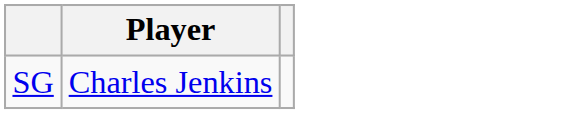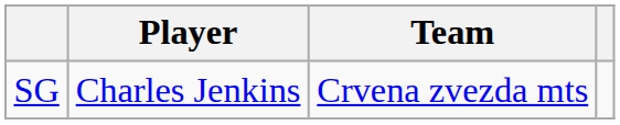 <table class="wikitable">
 <tr>
 <th align="center"></th>
 <th align="center">Player</th>
+<th align="center">Team</th>
 <th align="center"></th>
 </tr>
 <tr>
 <td align="center"><a href='#'>SG</a></td>
 <td> <a href='#'>Charles Jenkins</a></td>
+<td> <a href='#'>Crvena zvezda mts</a></td>
 <td align="center"></td>
 </tr>
 </table>
